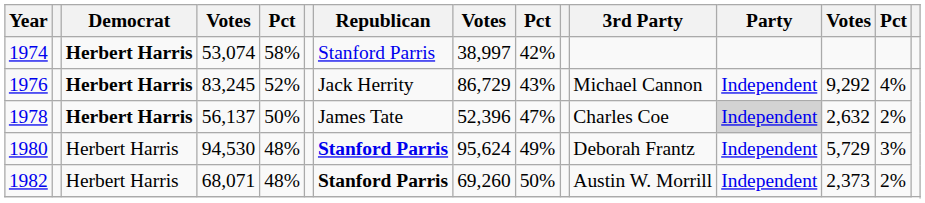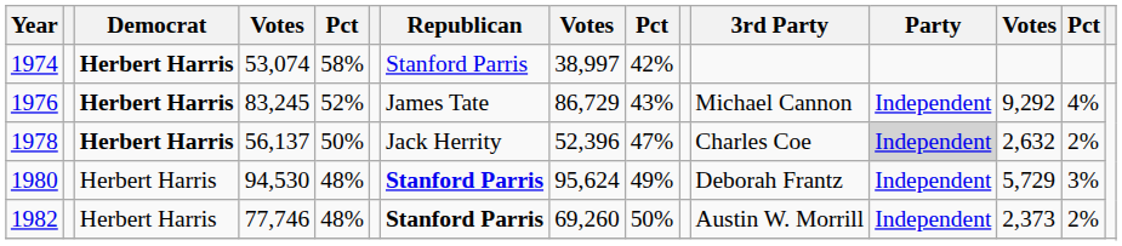 <table class="wikitable" style="margin:0.5em ; font-size:95%">
 <tr>
 <th>Year</th>
 <th></th>
 <th>Democrat</th>
 <th>Votes</th>
 <th>Pct</th>
 <th></th>
 <th>Republican</th>
 <th>Votes</th>
 <th>Pct</th>
 <th></th>
 <th>3rd Party</th>
 <th>Party</th>
 <th>Votes</th>
 <th>Pct</th>
 <th></th>
 </tr>
 <tr>
 <td><a href='#'>1974</a></td>
 <td></td>
 <td><strong>Herbert Harris</strong></td>
 <td>53,074</td>
 <td>58%</td>
 <td></td>
 <td><a href='#'>Stanford Parris</a></td>
 <td>38,997</td>
 <td>42%</td>
 <td></td>
 <td></td>
 <td></td>
 <td></td>
 <td></td>
 <td></td>
 </tr>
 <tr>
 <td><a href='#'>1976</a></td>
 <td></td>
 <td><strong>Herbert Harris</strong></td>
 <td>83,245</td>
 <td>52%</td>
 <td></td>
-<td>Jack Herrity</td>
+<td>James Tate</td>
 <td>86,729</td>
 <td>43%</td>
 <td></td>
 <td>Michael Cannon</td>
 <td><a href='#'>Independent</a></td>
 <td>9,292</td>
 <td>4%</td>
 </tr>
 <tr>
 <td><a href='#'>1978</a></td>
 <td></td>
 <td><strong>Herbert Harris</strong></td>
 <td>56,137</td>
 <td>50%</td>
 <td></td>
-<td>James Tate</td>
+<td>Jack Herrity</td>
 <td>52,396</td>
 <td>47%</td>
 <td></td>
 <td>Charles Coe</td>
 <td style="background: lightgrey;"><a href='#'>Independent</a></td>
 <td>2,632</td>
 <td>2%</td>
 </tr>
 <tr>
 <td><a href='#'>1980</a></td>
 <td></td>
 <td>Herbert Harris</td>
 <td>94,530</td>
 <td>48%</td>
 <td></td>
 <td><strong><a href='#'>Stanford Parris</a></strong></td>
 <td>95,624</td>
 <td>49%</td>
 <td></td>
 <td>Deborah Frantz</td>
 <td><a href='#'>Independent</a></td>
 <td>5,729</td>
 <td>3%</td>
 </tr>
 <tr>
 <td><a href='#'>1982</a></td>
 <td></td>
 <td>Herbert Harris</td>
-<td>68,071</td>
+<td>77,746</td>
 <td>48%</td>
 <td></td>
 <td><strong>Stanford Parris</strong></td>
 <td>69,260</td>
 <td>50%</td>
 <td></td>
 <td>Austin W. Morrill</td>
 <td><a href='#'>Independent</a></td>
 <td>2,373</td>
 <td>2%</td>
 </tr>
 <tr>
 </tr>
 </table>
